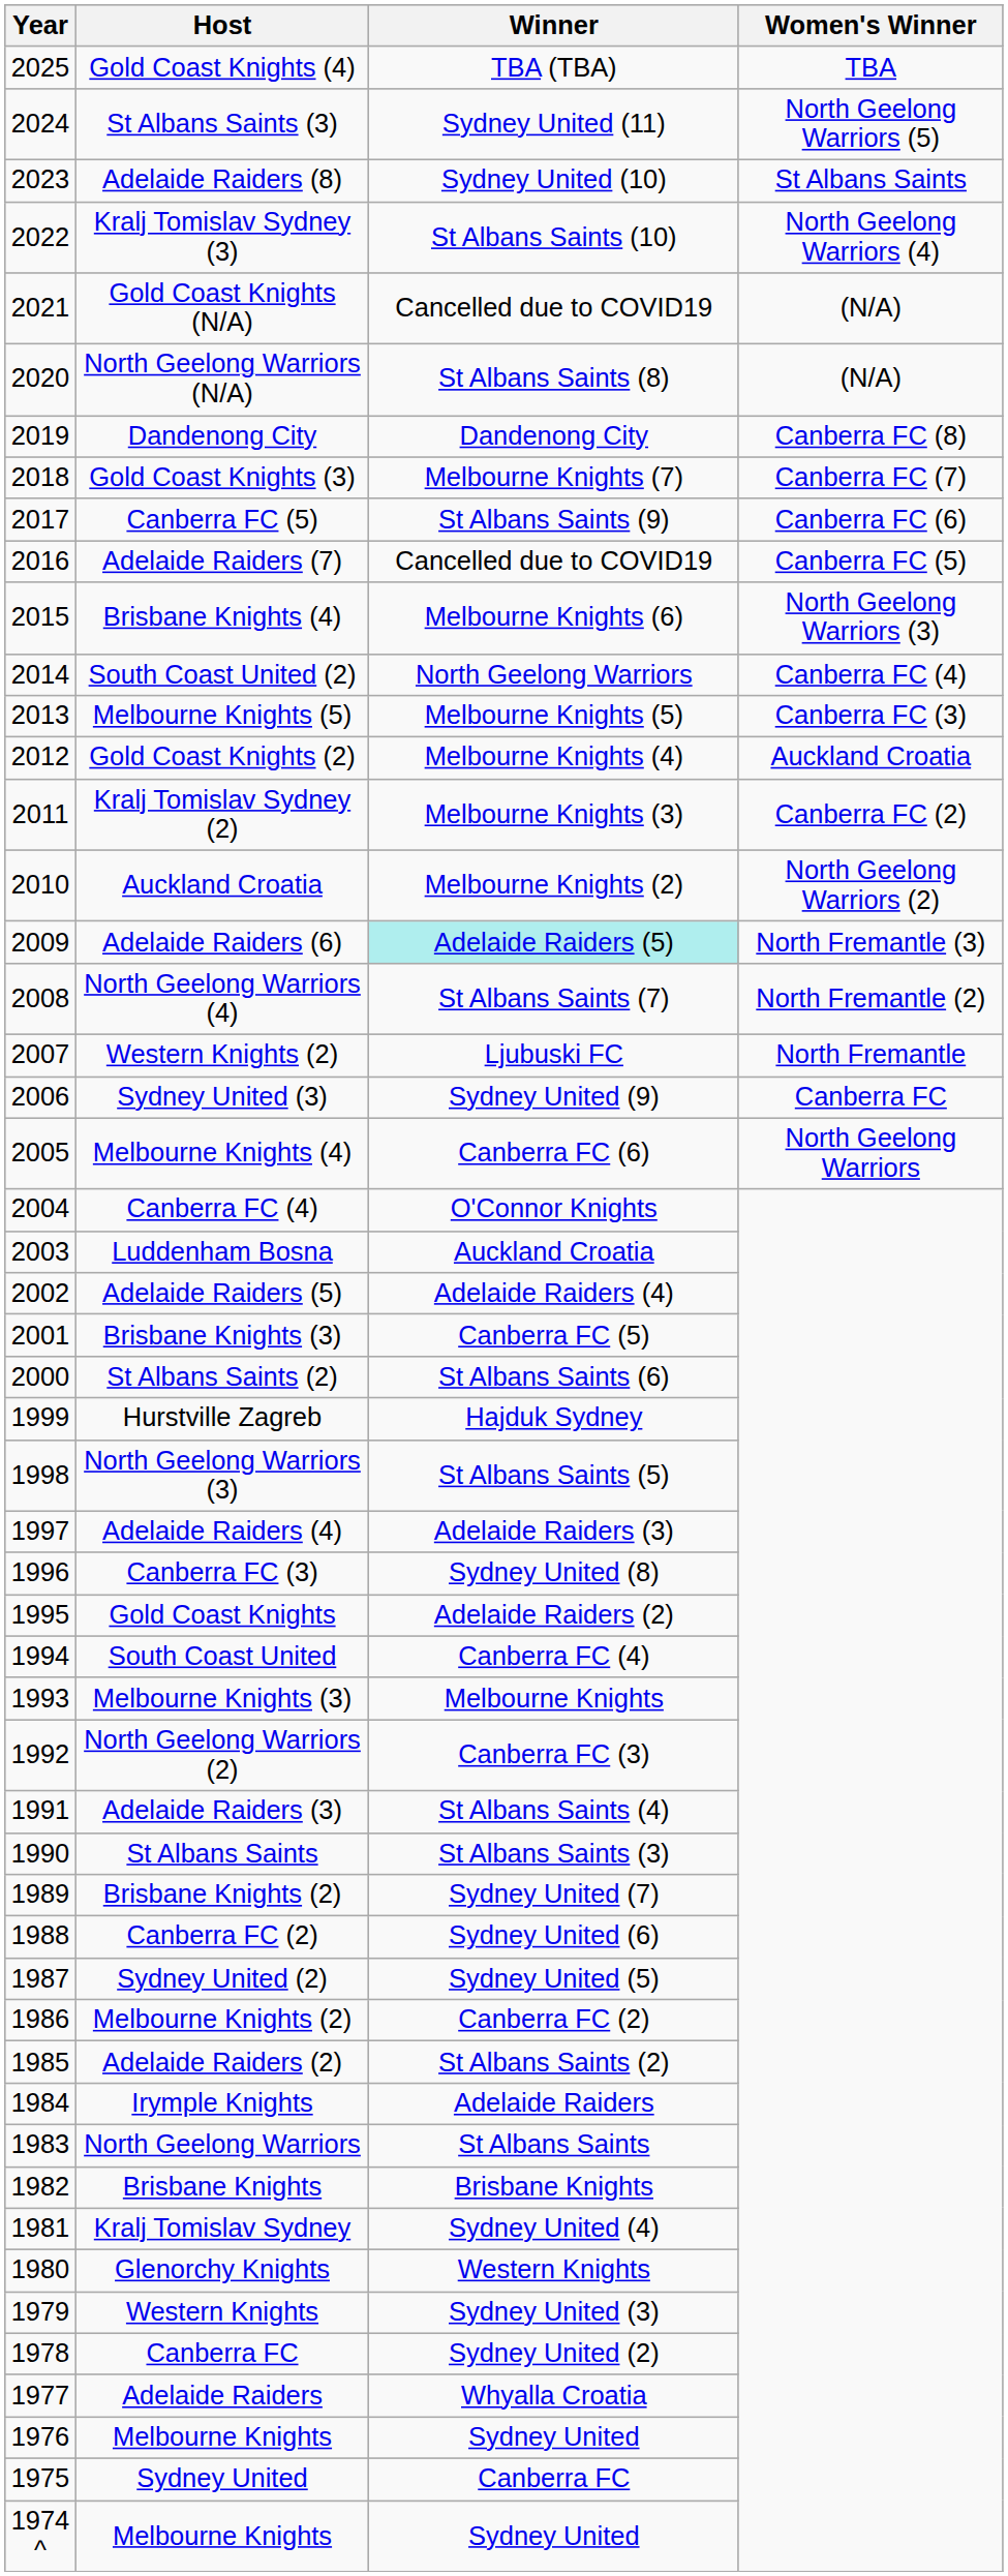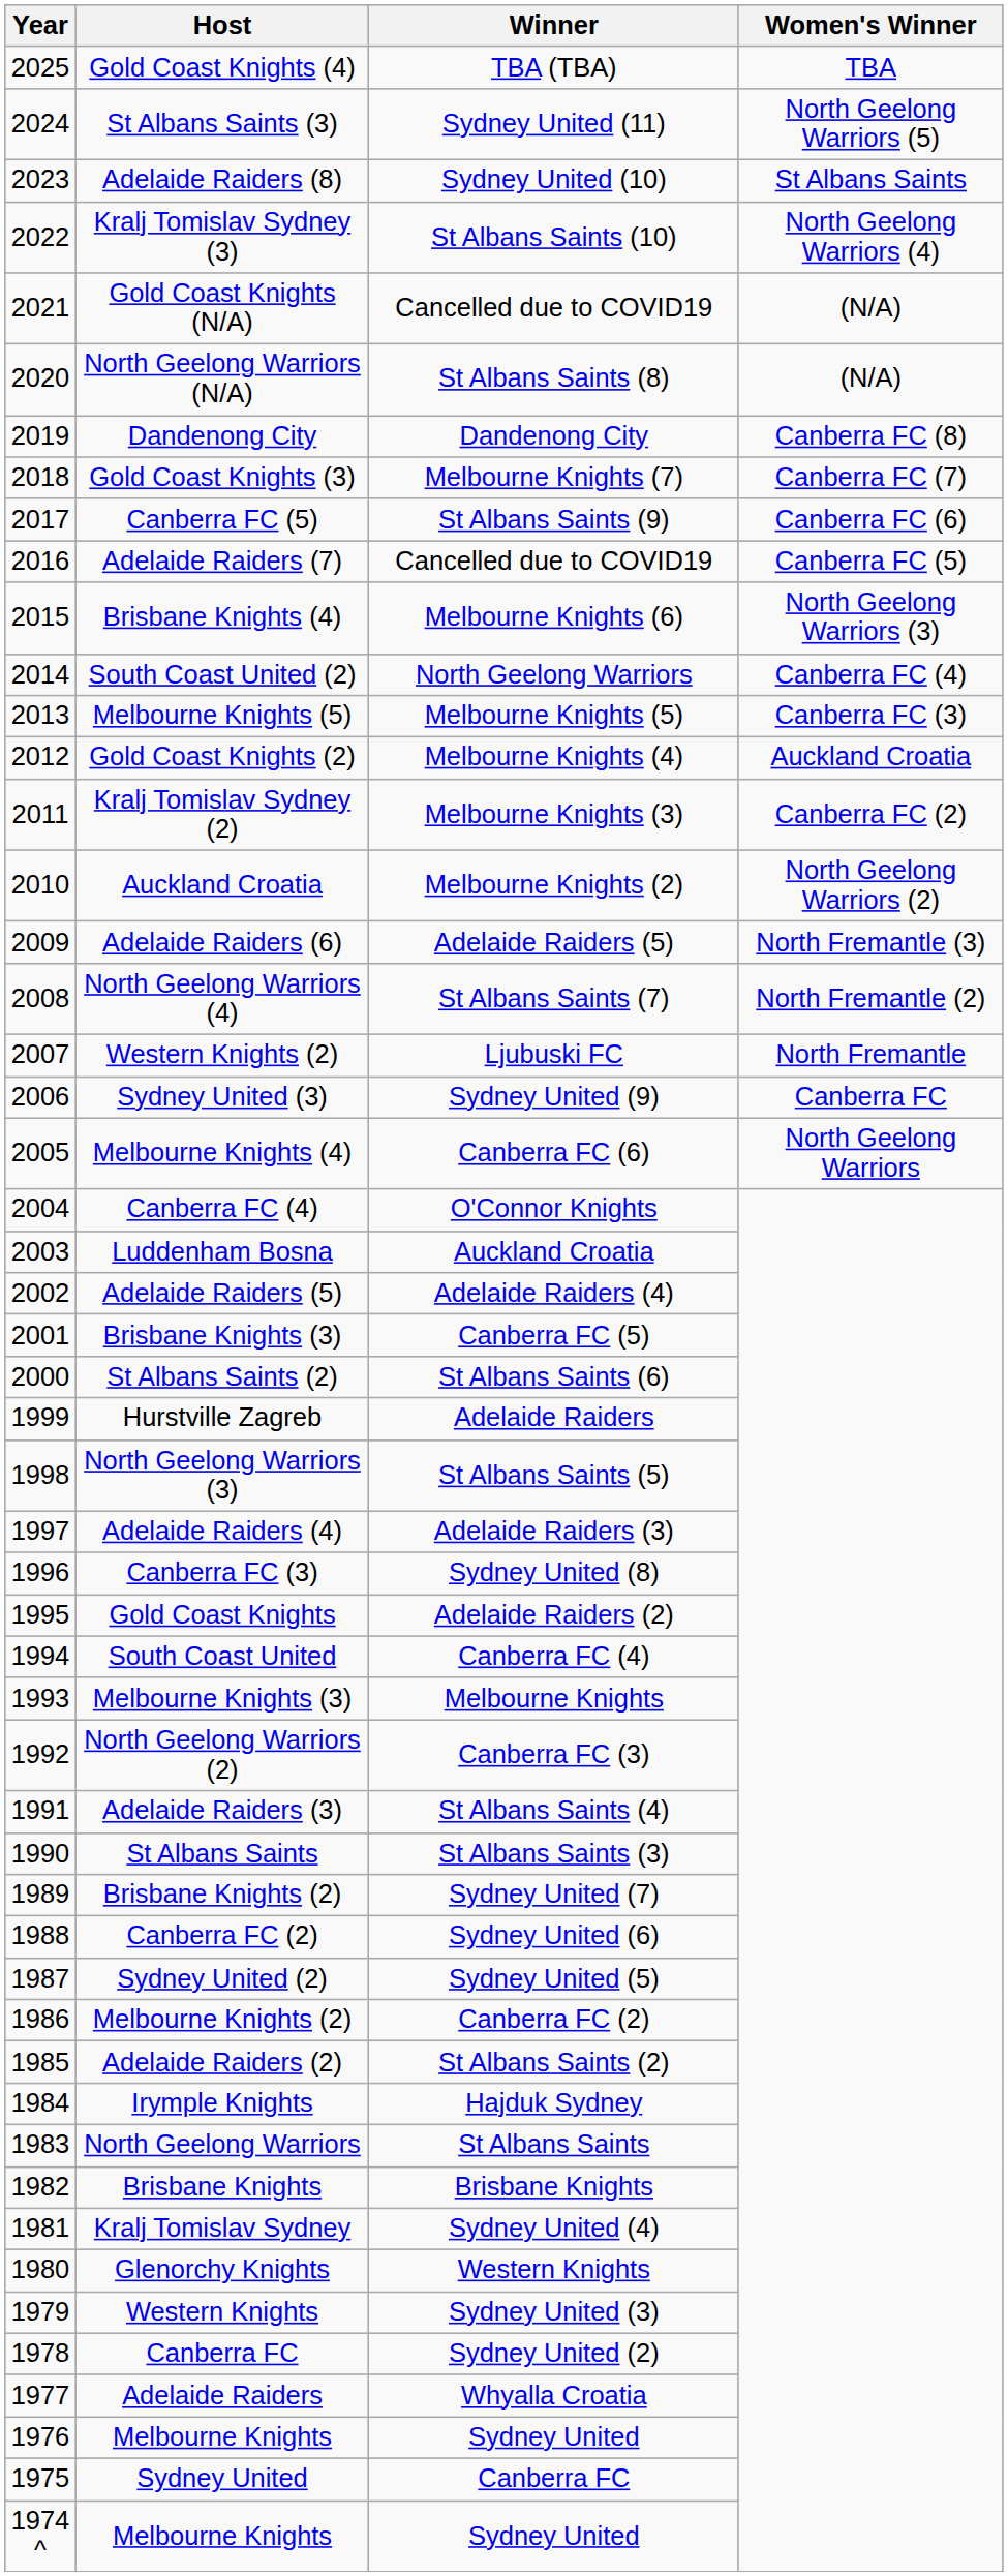 <table class="wikitable sortable" style="text-align: center;">
 <tr>
 <th width=5%>Year</th>
 <th width=30%>Host</th>
 <th width=38%>Winner</th>
 <th width=38%>Women's Winner</th>
 </tr>
 <tr>
 <td>2025</td>
 <td><a href='#'>Gold Coast Knights</a> (4)</td>
 <td><a href='#'>TBA</a> (TBA)</td>
 <td><a href='#'>TBA</a></td>
 </tr>
 <tr>
 <td>2024</td>
 <td><a href='#'>St Albans Saints</a> (3)</td>
 <td><a href='#'>Sydney United</a> (11)</td>
 <td><a href='#'>North Geelong Warriors</a> (5)</td>
 </tr>
 <tr>
 <td>2023</td>
 <td><a href='#'>Adelaide Raiders</a> (8)</td>
 <td><a href='#'>Sydney United</a> (10)</td>
 <td><a href='#'>St Albans Saints</a></td>
 </tr>
 <tr>
 <td>2022</td>
 <td><a href='#'>Kralj Tomislav Sydney</a> (3)</td>
 <td><a href='#'>St Albans Saints</a> (10)</td>
 <td><a href='#'>North Geelong Warriors</a> (4)</td>
 </tr>
 <tr>
 <td>2021</td>
 <td><a href='#'>Gold Coast Knights</a> (N/A)</td>
 <td>Cancelled due to COVID19</td>
 <td>(N/A)</td>
 </tr>
 <tr>
 <td>2020</td>
 <td><a href='#'>North Geelong Warriors</a> (N/A)</td>
 <td><a href='#'>St Albans Saints</a> (8)</td>
 <td>(N/A)</td>
 </tr>
 <tr>
 <td>2019</td>
 <td><a href='#'>Dandenong City</a></td>
 <td><a href='#'>Dandenong City</a></td>
 <td><a href='#'>Canberra FC</a> (8)</td>
 </tr>
 <tr>
 <td>2018</td>
 <td><a href='#'>Gold Coast Knights</a> (3)</td>
 <td><a href='#'>Melbourne Knights</a> (7)</td>
 <td><a href='#'>Canberra FC</a> (7)</td>
 </tr>
 <tr>
 <td>2017</td>
 <td><a href='#'>Canberra FC</a> (5)</td>
 <td><a href='#'>St Albans Saints</a> (9)</td>
 <td><a href='#'>Canberra FC</a> (6)</td>
 </tr>
 <tr>
 <td>2016</td>
 <td><a href='#'>Adelaide Raiders</a> (7)</td>
 <td>Cancelled due to COVID19</td>
 <td><a href='#'>Canberra FC</a> (5)</td>
 </tr>
 <tr>
 <td>2015</td>
 <td><a href='#'>Brisbane Knights</a> (4)</td>
 <td><a href='#'>Melbourne Knights</a> (6)</td>
 <td><a href='#'>North Geelong Warriors</a> (3)</td>
 </tr>
 <tr>
 <td>2014</td>
 <td><a href='#'>South Coast United</a> (2)</td>
 <td><a href='#'>North Geelong Warriors</a></td>
 <td><a href='#'>Canberra FC</a> (4)</td>
 </tr>
 <tr>
 <td>2013</td>
 <td><a href='#'>Melbourne Knights</a> (5)</td>
 <td><a href='#'>Melbourne Knights</a> (5)</td>
 <td><a href='#'>Canberra FC</a> (3)</td>
 </tr>
 <tr>
 <td>2012</td>
 <td><a href='#'>Gold Coast Knights</a> (2)</td>
 <td><a href='#'>Melbourne Knights</a> (4)</td>
 <td><a href='#'>Auckland Croatia</a></td>
 </tr>
 <tr>
 <td>2011</td>
 <td><a href='#'>Kralj Tomislav Sydney</a> (2)</td>
 <td><a href='#'>Melbourne Knights</a> (3)</td>
 <td><a href='#'>Canberra FC</a> (2)</td>
 </tr>
 <tr>
 <td>2010</td>
 <td><a href='#'>Auckland Croatia</a></td>
 <td><a href='#'>Melbourne Knights</a> (2)</td>
 <td><a href='#'>North Geelong Warriors</a> (2)</td>
 </tr>
 <tr>
 <td>2009</td>
 <td><a href='#'>Adelaide Raiders</a> (6)</td>
-<td style="background: paleturquoise;"><a href='#'>Adelaide Raiders</a> (5)</td>
+<td><a href='#'>Adelaide Raiders</a> (5)</td>
 <td><a href='#'>North Fremantle</a> (3)</td>
 </tr>
 <tr>
 <td>2008</td>
 <td><a href='#'>North Geelong Warriors</a> (4)</td>
 <td><a href='#'>St Albans Saints</a> (7)</td>
 <td><a href='#'>North Fremantle</a> (2)</td>
 </tr>
 <tr>
 <td>2007</td>
 <td><a href='#'>Western Knights</a> (2)</td>
 <td><a href='#'>Ljubuski FC</a></td>
 <td><a href='#'>North Fremantle</a></td>
 </tr>
 <tr>
 <td>2006</td>
 <td><a href='#'>Sydney United</a> (3)</td>
 <td><a href='#'>Sydney United</a> (9)</td>
 <td><a href='#'>Canberra FC</a></td>
 </tr>
 <tr>
 <td>2005</td>
 <td><a href='#'>Melbourne Knights</a> (4)</td>
 <td><a href='#'>Canberra FC</a> (6)</td>
 <td><a href='#'>North Geelong Warriors</a></td>
 </tr>
 <tr>
 <td>2004</td>
 <td><a href='#'>Canberra FC</a> (4)</td>
 <td><a href='#'>O'Connor Knights</a></td>
 </tr>
 <tr>
 <td>2003</td>
 <td><a href='#'>Luddenham Bosna</a></td>
 <td><a href='#'>Auckland Croatia</a></td>
 </tr>
 <tr>
 <td>2002</td>
 <td><a href='#'>Adelaide Raiders</a> (5)</td>
 <td><a href='#'>Adelaide Raiders</a> (4)</td>
 </tr>
 <tr>
 <td>2001</td>
 <td><a href='#'>Brisbane Knights</a> (3)</td>
 <td><a href='#'>Canberra FC</a> (5)</td>
 </tr>
 <tr>
 <td>2000</td>
 <td><a href='#'>St Albans Saints</a> (2)</td>
 <td><a href='#'>St Albans Saints</a> (6)</td>
 </tr>
 <tr>
 <td>1999</td>
 <td>Hurstville Zagreb</td>
-<td><a href='#'>Hajduk Sydney</a></td>
+<td><a href='#'>Adelaide Raiders</a></td>
 </tr>
 <tr>
 <td>1998</td>
 <td><a href='#'>North Geelong Warriors</a> (3)</td>
 <td><a href='#'>St Albans Saints</a> (5)</td>
 </tr>
 <tr>
 <td>1997</td>
 <td><a href='#'>Adelaide Raiders</a> (4)</td>
 <td><a href='#'>Adelaide Raiders</a> (3)</td>
 </tr>
 <tr>
 <td>1996</td>
 <td><a href='#'>Canberra FC</a> (3)</td>
 <td><a href='#'>Sydney United</a> (8)</td>
 </tr>
 <tr>
 <td>1995</td>
 <td><a href='#'>Gold Coast Knights</a></td>
 <td><a href='#'>Adelaide Raiders</a> (2)</td>
 </tr>
 <tr>
 <td>1994</td>
 <td><a href='#'>South Coast United</a></td>
 <td><a href='#'>Canberra FC</a> (4)</td>
 </tr>
 <tr>
 <td>1993</td>
 <td><a href='#'>Melbourne Knights</a> (3)</td>
 <td><a href='#'>Melbourne Knights</a></td>
 </tr>
 <tr>
 <td>1992</td>
 <td><a href='#'>North Geelong Warriors</a> (2)</td>
 <td><a href='#'>Canberra FC</a> (3)</td>
 </tr>
 <tr>
 <td>1991</td>
 <td><a href='#'>Adelaide Raiders</a> (3)</td>
 <td><a href='#'>St Albans Saints</a> (4)</td>
 </tr>
 <tr>
 <td>1990</td>
 <td><a href='#'>St Albans Saints</a></td>
 <td><a href='#'>St Albans Saints</a> (3)</td>
 </tr>
 <tr>
 <td>1989</td>
 <td><a href='#'>Brisbane Knights</a> (2)</td>
 <td><a href='#'>Sydney United</a> (7)</td>
 </tr>
 <tr>
 <td>1988</td>
 <td><a href='#'>Canberra FC</a> (2)</td>
 <td><a href='#'>Sydney United</a> (6)</td>
 </tr>
 <tr>
 <td>1987</td>
 <td><a href='#'>Sydney United</a> (2)</td>
 <td><a href='#'>Sydney United</a> (5)</td>
 </tr>
 <tr>
 <td>1986</td>
 <td><a href='#'>Melbourne Knights</a> (2)</td>
 <td><a href='#'>Canberra FC</a> (2)</td>
 </tr>
 <tr>
 <td>1985</td>
 <td><a href='#'>Adelaide Raiders</a> (2)</td>
 <td><a href='#'>St Albans Saints</a> (2)</td>
 </tr>
 <tr>
 <td>1984</td>
 <td><a href='#'>Irymple Knights</a></td>
-<td><a href='#'>Adelaide Raiders</a></td>
+<td><a href='#'>Hajduk Sydney</a></td>
 </tr>
 <tr>
 <td>1983</td>
 <td><a href='#'>North Geelong Warriors</a></td>
 <td><a href='#'>St Albans Saints</a></td>
 </tr>
 <tr>
 <td>1982</td>
 <td><a href='#'>Brisbane Knights</a></td>
 <td><a href='#'>Brisbane Knights</a></td>
 </tr>
 <tr>
 <td>1981</td>
 <td><a href='#'>Kralj Tomislav Sydney</a></td>
 <td><a href='#'>Sydney United</a> (4)</td>
 </tr>
 <tr>
 <td>1980</td>
 <td><a href='#'>Glenorchy Knights</a></td>
 <td><a href='#'>Western Knights</a></td>
 </tr>
 <tr>
 <td>1979</td>
 <td><a href='#'>Western Knights</a></td>
 <td><a href='#'>Sydney United</a> (3)</td>
 </tr>
 <tr>
 <td>1978</td>
 <td><a href='#'>Canberra FC</a></td>
 <td><a href='#'>Sydney United</a> (2)</td>
 </tr>
 <tr>
 <td>1977</td>
 <td><a href='#'>Adelaide Raiders</a></td>
 <td><a href='#'>Whyalla Croatia</a></td>
 </tr>
 <tr>
 <td>1976</td>
 <td><a href='#'>Melbourne Knights</a></td>
 <td><a href='#'>Sydney United</a></td>
 </tr>
 <tr>
 <td>1975</td>
 <td><a href='#'>Sydney United</a></td>
 <td><a href='#'>Canberra FC</a></td>
 </tr>
 <tr>
 <td>1974 ^</td>
 <td><a href='#'>Melbourne Knights</a></td>
 <td><a href='#'>Sydney United</a></td>
 </tr>
 </table>
